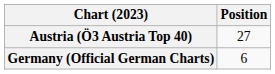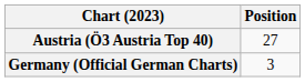 <table class="wikitable sortable plainrowheaders" style="text-align:center">
 <tr>
 <th scope="col">Chart (2023)</th>
 <th scope="col">Position</th>
 </tr>
 <tr>
 <th scope="row">Austria (Ö3 Austria Top 40)</th>
 <td>27</td>
 </tr>
 <tr>
 <th scope="row">Germany (Official German Charts)</th>
-<td>6</td>
+<td>3</td>
 </tr>
 </table>
